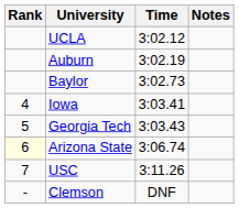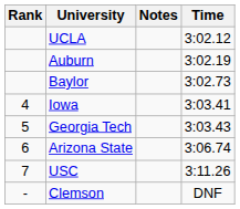 <table class="wikitable sortable" style="text-align:center">
 <tr>
 <th>Rank</th>
 <th>University</th>
+<th>Notes</th>
 <th>Time</th>
-<th>Notes</th>
 </tr>
 <tr>
 <td></td>
 <td align=left><a href='#'>UCLA</a></td>
+<td></td>
 <td>3:02.12</td>
-<td></td>
 </tr>
 <tr>
 <td></td>
 <td align=left><a href='#'>Auburn</a></td>
+<td></td>
 <td>3:02.19</td>
-<td></td>
 </tr>
 <tr>
 <td></td>
 <td align=left><a href='#'>Baylor</a></td>
+<td></td>
 <td>3:02.73</td>
-<td></td>
 </tr>
 <tr>
 <td>4</td>
 <td align=left><a href='#'>Iowa</a></td>
+<td></td>
 <td>3:03.41</td>
-<td></td>
 </tr>
 <tr>
 <td>5</td>
 <td align=left><a href='#'>Georgia Tech</a></td>
+<td></td>
 <td>3:03.43</td>
-<td></td>
 </tr>
 <tr>
-<td style="background: lightyellow;">6</td>
+<td>6</td>
 <td align=left><a href='#'>Arizona State</a></td>
+<td></td>
 <td>3:06.74</td>
-<td></td>
 </tr>
 <tr>
 <td>7</td>
 <td align=left><a href='#'>USC</a></td>
+<td></td>
 <td>3:11.26</td>
-<td></td>
 </tr>
 <tr>
 <td>-</td>
 <td align=left><a href='#'>Clemson</a></td>
+<td></td>
 <td>DNF</td>
-<td></td>
 </tr>
 </table>
